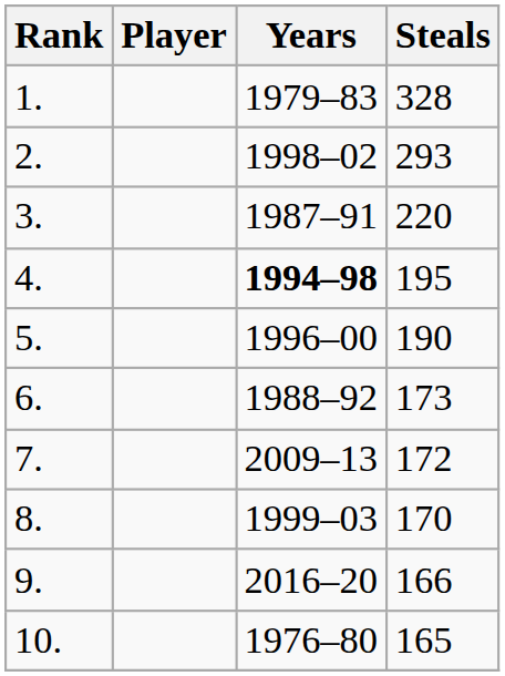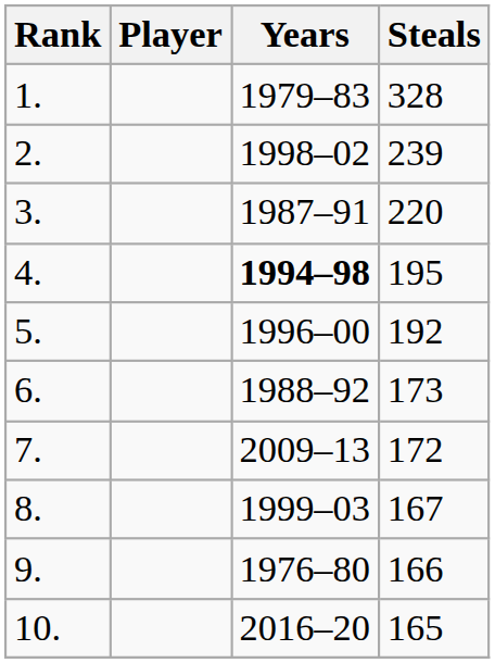 <table class="wikitable sortable">
 <tr>
 <th>Rank</th>
 <th>Player</th>
 <th>Years</th>
 <th>Steals</th>
 </tr>
 <tr>
 <td>1.</td>
 <td></td>
 <td>1979–83</td>
 <td>328</td>
 </tr>
 <tr>
 <td>2.</td>
 <td></td>
 <td>1998–02</td>
-<td>293</td>
+<td>239</td>
 </tr>
 <tr>
 <td>3.</td>
 <td></td>
 <td>1987–91</td>
 <td>220</td>
 </tr>
 <tr>
 <td>4.</td>
 <td></td>
 <td><strong>1994–98</strong></td>
 <td>195</td>
 </tr>
 <tr>
 <td>5.</td>
 <td></td>
 <td>1996–00</td>
-<td>190</td>
+<td>192</td>
 </tr>
 <tr>
 <td>6.</td>
 <td></td>
 <td>1988–92</td>
 <td>173</td>
 </tr>
 <tr>
 <td>7.</td>
 <td></td>
 <td>2009–13</td>
 <td>172</td>
 </tr>
 <tr>
 <td>8.</td>
 <td></td>
 <td>1999–03</td>
-<td>170</td>
+<td>167</td>
 </tr>
 <tr>
 <td>9.</td>
 <td></td>
-<td>2016–20</td>
+<td>1976–80</td>
 <td>166</td>
 </tr>
 <tr>
 <td>10.</td>
 <td></td>
-<td>1976–80</td>
+<td>2016–20</td>
 <td>165</td>
 </tr>
 <tr>
 </tr>
 </table>
